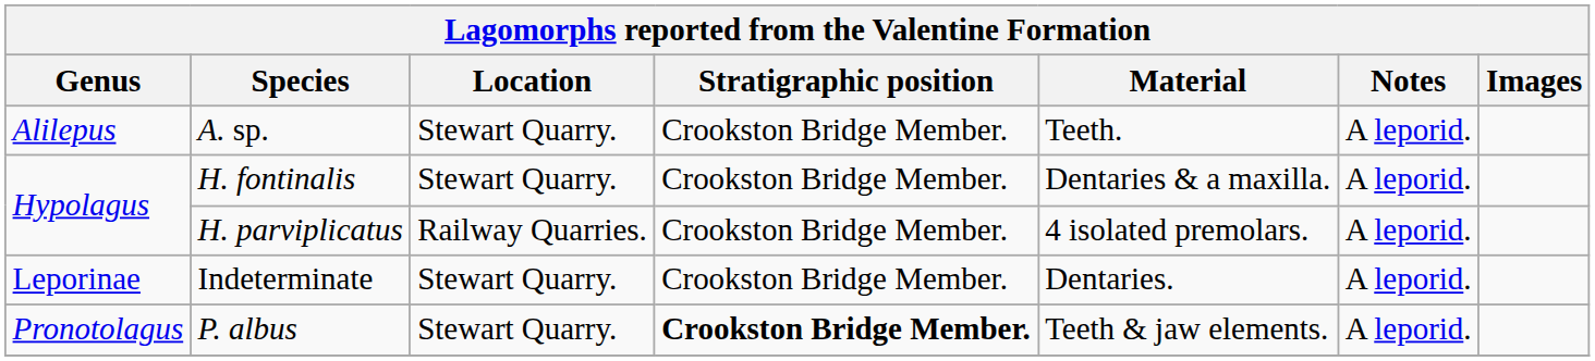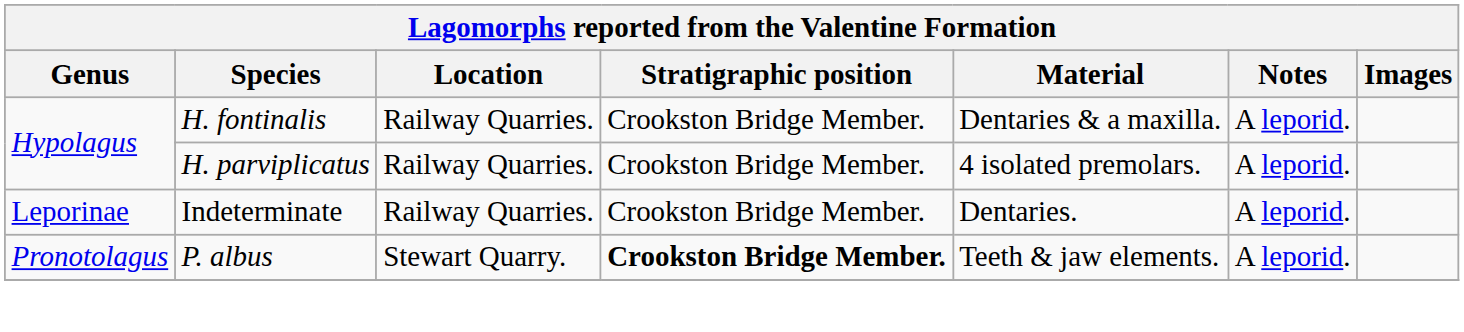 <table class="wikitable" align="center">
 <tr>
 <th colspan="7" align="center"><strong><a href='#'>Lagomorphs</a> reported from the Valentine Formation</strong></th>
 </tr>
 <tr>
 <th>Genus</th>
 <th>Species</th>
 <th>Location</th>
 <th><strong>Stratigraphic position</strong></th>
 <th><strong>Material</strong></th>
 <th>Notes</th>
 <th>Images</th>
 </tr>
 <tr>
-<td><em><a href='#'>Alilepus</a></em></td>
-<td><em>A.</em> sp.</td>
-<td>Stewart Quarry.</td>
-<td>Crookston Bridge Member.</td>
-<td>Teeth.</td>
-<td>A <a href='#'>leporid</a>.</td>
-<td></td>
-</tr>
-<tr>
 <td rowspan="2"><em><a href='#'>Hypolagus</a></em></td>
 <td><em>H. fontinalis</em></td>
-<td>Stewart Quarry.</td>
+<td>Railway Quarries.</td>
 <td>Crookston Bridge Member.</td>
 <td>Dentaries & a maxilla.</td>
 <td>A <a href='#'>leporid</a>.</td>
 <td></td>
 </tr>
 <tr>
 <td><em>H. parviplicatus</em></td>
 <td>Railway Quarries.</td>
 <td>Crookston Bridge Member.</td>
 <td>4 isolated premolars.</td>
 <td>A <a href='#'>leporid</a>.</td>
 <td></td>
 </tr>
 <tr>
 <td><a href='#'>Leporinae</a></td>
 <td>Indeterminate</td>
-<td>Stewart Quarry.</td>
+<td>Railway Quarries.</td>
 <td>Crookston Bridge Member.</td>
 <td>Dentaries.</td>
 <td>A <a href='#'>leporid</a>.</td>
 <td></td>
 </tr>
 <tr>
 <td><em><a href='#'>Pronotolagus</a></em></td>
 <td><em>P. albus</em></td>
 <td>Stewart Quarry.</td>
 <td><strong>Crookston Bridge Member.</strong></td>
 <td>Teeth & jaw elements.</td>
 <td>A <a href='#'>leporid</a>.</td>
 <td></td>
 </tr>
 <tr>
 </tr>
 </table>
